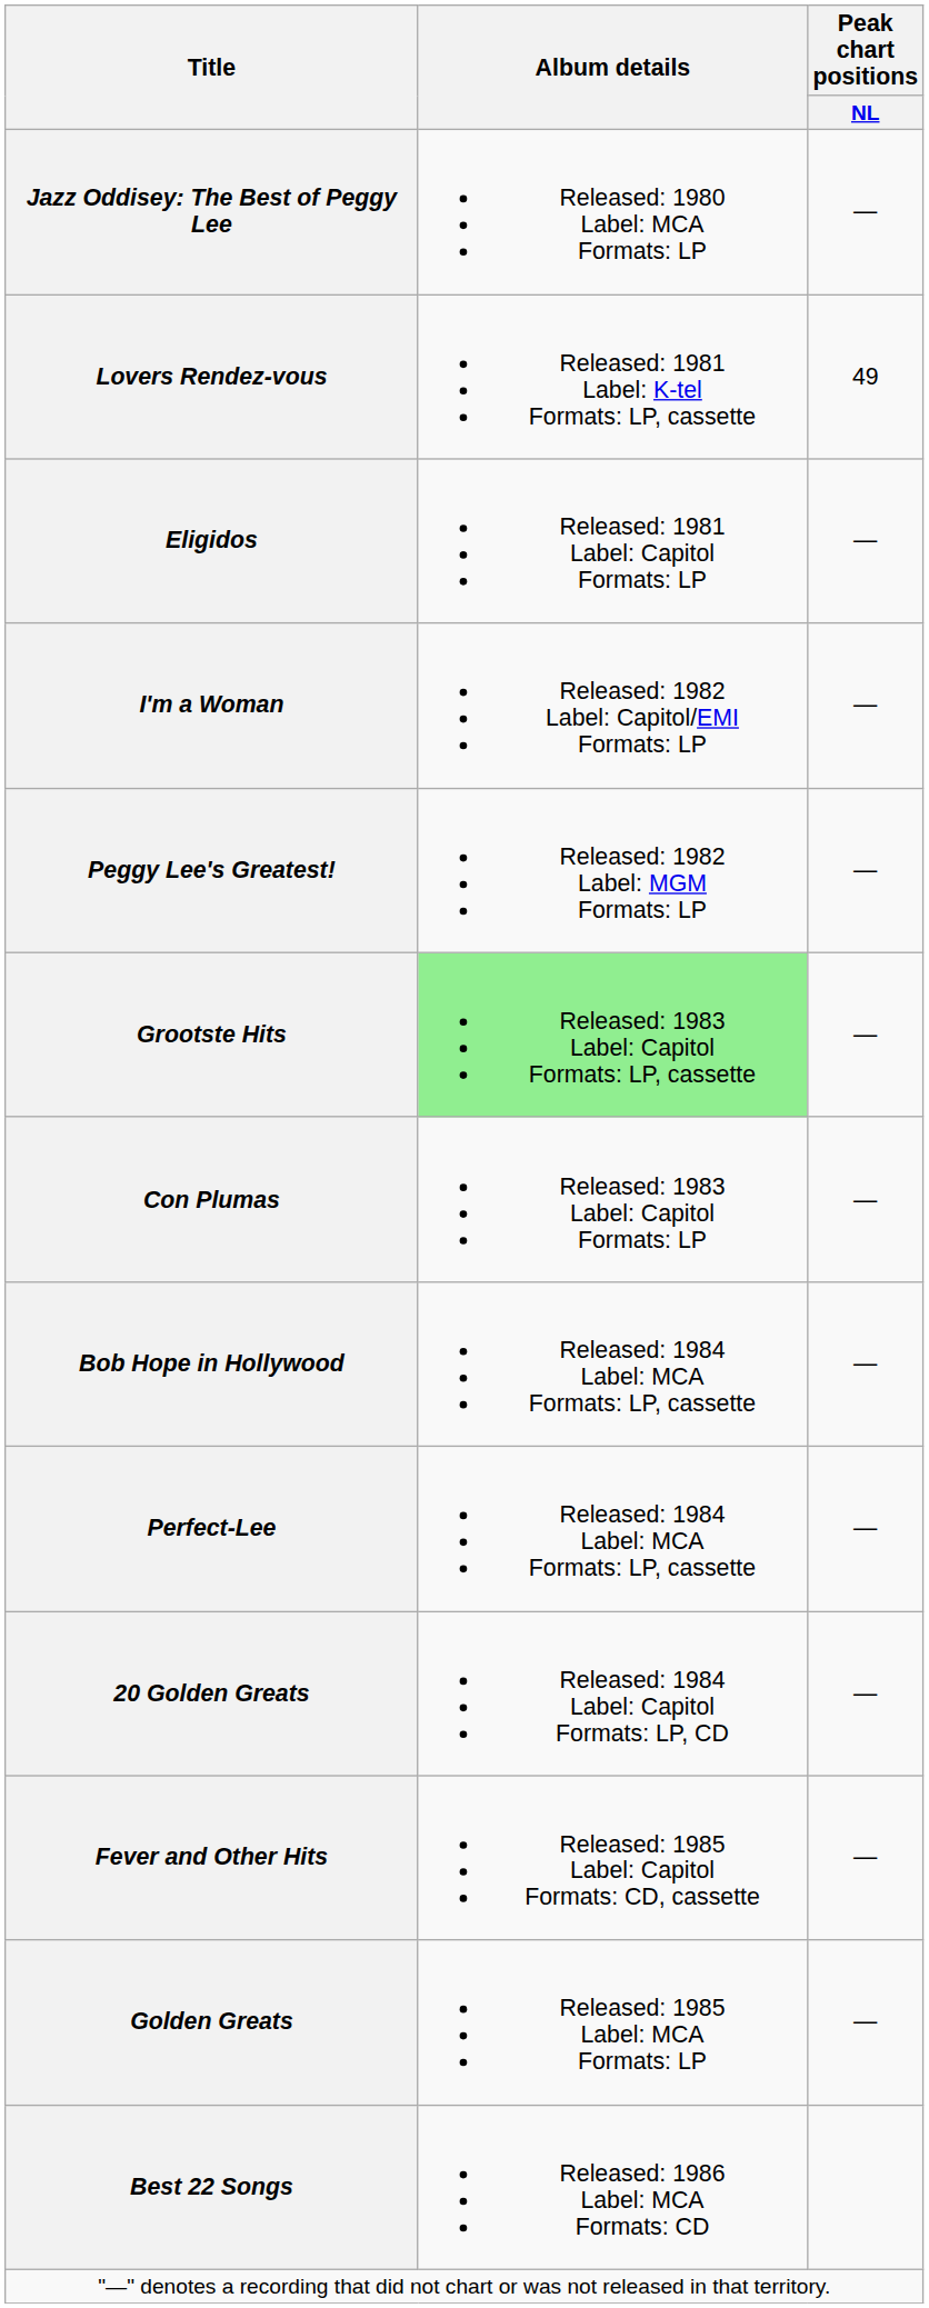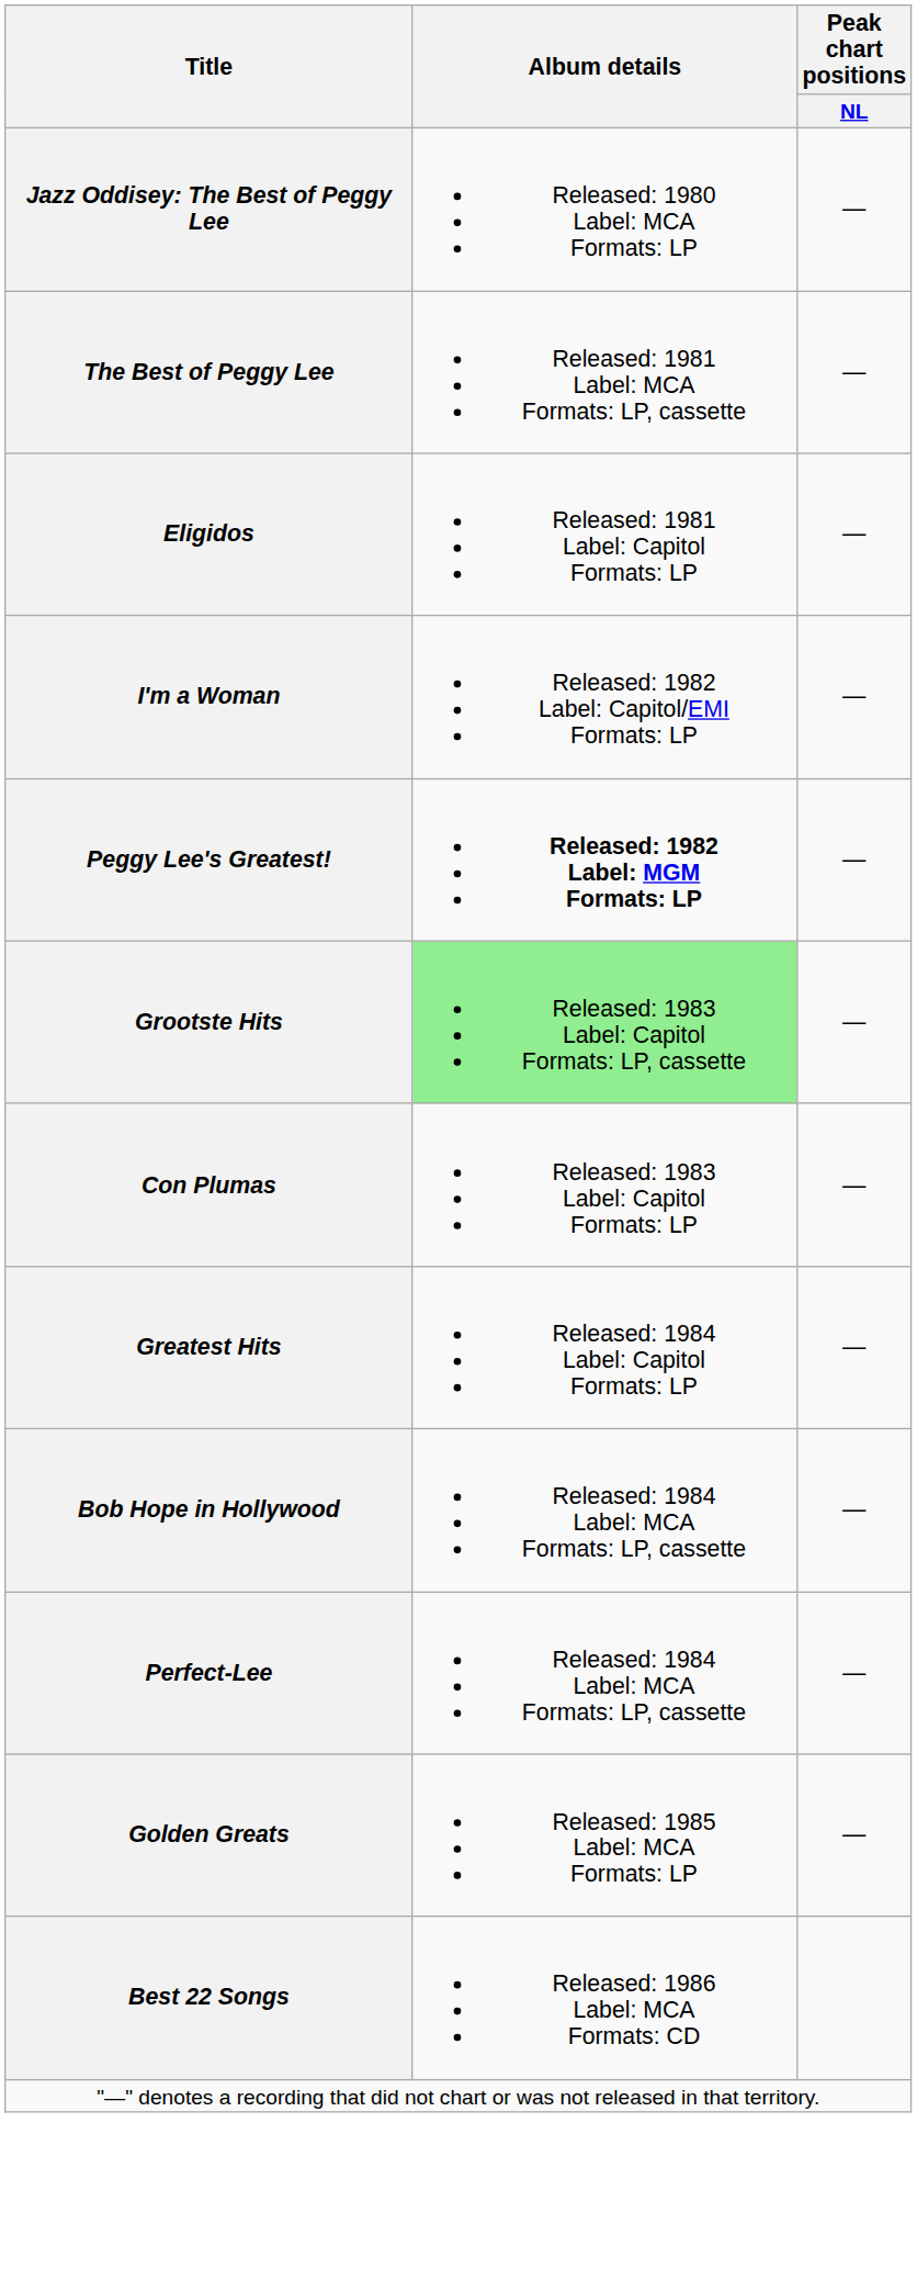 <table class="wikitable plainrowheaders" style="text-align:center;">
 <tr>
 <th scope="col" rowspan="2" style="width:17em;">Title</th>
 <th scope="col" rowspan="2" style="width:16em;">Album details</th>
 <th scope="col" colspan="1">Peak chart positions</th>
 </tr>
 <tr>
 <th scope="col" style="width:3em;font-size:90%;"><a href='#'>NL</a><br></th>
 </tr>
 <tr>
 <th scope="row"><em>Jazz Oddisey: The Best of Peggy Lee</em></th>
 <td><br><ul><li>Released: 1980</li><li>Label: MCA</li><li>Formats: LP</li></ul></td>
 <td>—</td>
 </tr>
 <tr>
-<th scope="row"><em>Lovers Rendez-vous</em></th>
-<td><br><ul><li>Released: 1981</li><li>Label: <a href='#'>K-tel</a></li><li>Formats: LP, cassette</li></ul></td>
-<td>49</td>
+<th scope="row"><em>The Best of Peggy Lee</em></th>
+<td><br><ul><li>Released: 1981</li><li>Label: MCA</li><li>Formats: LP, cassette</li></ul></td>
+<td>—</td>
 </tr>
 <tr>
 <th scope="row"><em>Eligidos</em></th>
 <td><br><ul><li>Released: 1981</li><li>Label: Capitol</li><li>Formats: LP</li></ul></td>
 <td>—</td>
 </tr>
 <tr>
 <th scope="row"><em>I'm a Woman</em></th>
 <td><br><ul><li>Released: 1982</li><li>Label: Capitol/<a href='#'>EMI</a></li><li>Formats: LP</li></ul></td>
 <td>—</td>
 </tr>
 <tr>
 <th scope="row"><em>Peggy Lee's Greatest!</em></th>
-<td><br><ul><li>Released: 1982</li><li>Label: <a href='#'>MGM</a></li><li>Formats: LP</li></ul></td>
+<td><strong><br><ul><li>Released: 1982</li><li>Label: <a href='#'>MGM</a></li><li>Formats: LP</li></ul></strong></td>
 <td>—</td>
 </tr>
 <tr>
 <th scope="row"><em>Grootste Hits</em></th>
 <td style="background: lightgreen;"><br><ul><li>Released: 1983</li><li>Label: Capitol</li><li>Formats: LP, cassette</li></ul></td>
 <td>—</td>
 </tr>
 <tr>
 <th scope="row"><em>Con Plumas</em></th>
 <td><br><ul><li>Released: 1983</li><li>Label: Capitol</li><li>Formats: LP</li></ul></td>
 <td>—</td>
 </tr>
 <tr>
+<th scope="row"><em>Greatest Hits</em></th>
+<td><br><ul><li>Released: 1984</li><li>Label: Capitol</li><li>Formats: LP</li></ul></td>
+<td>—</td>
+</tr>
+<tr>
 <th scope="row"><em>Bob Hope in Hollywood</em><br></th>
 <td><br><ul><li>Released: 1984</li><li>Label: MCA</li><li>Formats: LP, cassette</li></ul></td>
 <td>—</td>
 </tr>
 <tr>
 <th scope="row"><em>Perfect-Lee</em></th>
 <td><br><ul><li>Released: 1984</li><li>Label: MCA</li><li>Formats: LP, cassette</li></ul></td>
-<td>—</td>
-</tr>
-<tr>
-<th scope="row"><em>20 Golden Greats</em></th>
-<td><br><ul><li>Released: 1984</li><li>Label: Capitol</li><li>Formats: LP, CD</li></ul></td>
-<td>—</td>
-</tr>
-<tr>
-<th scope="row"><em>Fever and Other Hits</em></th>
-<td><br><ul><li>Released: 1985</li><li>Label: Capitol</li><li>Formats: CD, cassette</li></ul></td>
 <td>—</td>
 </tr>
 <tr>
 <th scope="row"><em>Golden Greats</em></th>
 <td><br><ul><li>Released: 1985</li><li>Label: MCA</li><li>Formats: LP</li></ul></td>
 <td>—</td>
 </tr>
 <tr>
 <th scope="row"><em>Best 22 Songs</em></th>
 <td><br><ul><li>Released: 1986</li><li>Label: MCA</li><li>Formats: CD</li></ul></td>
 </tr>
 <tr>
 <td colspan="3" style="font-size:90%">"—" denotes a recording that did not chart or was not released in that territory.</td>
 </tr>
 </table>
